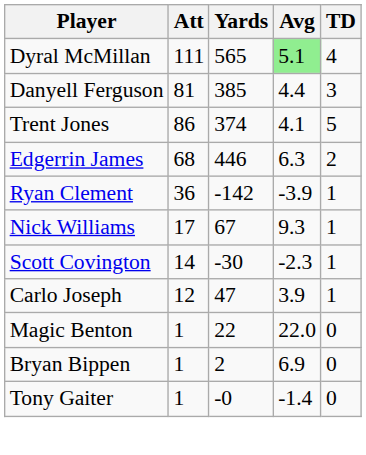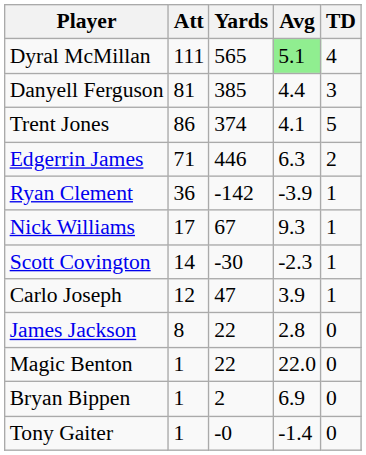 <table class="wikitable">
 <tr>
 <th>Player</th>
 <th>Att</th>
 <th>Yards</th>
 <th>Avg</th>
 <th>TD</th>
 </tr>
 <tr>
 <td>Dyral McMillan</td>
 <td>111</td>
 <td>565</td>
 <td style="background: lightgreen;">5.1</td>
 <td>4</td>
 </tr>
 <tr>
 <td>Danyell Ferguson</td>
 <td>81</td>
 <td>385</td>
 <td>4.4</td>
 <td>3</td>
 </tr>
 <tr>
 <td>Trent Jones</td>
 <td>86</td>
 <td>374</td>
 <td>4.1</td>
 <td>5</td>
 </tr>
 <tr>
 <td><a href='#'>Edgerrin James</a></td>
-<td>68</td>
+<td>71</td>
 <td>446</td>
 <td>6.3</td>
 <td>2</td>
 </tr>
 <tr>
 <td><a href='#'>Ryan Clement</a></td>
 <td>36</td>
 <td>-142</td>
 <td>-3.9</td>
 <td>1</td>
 </tr>
 <tr>
 <td><a href='#'>Nick Williams</a></td>
 <td>17</td>
 <td>67</td>
 <td>9.3</td>
 <td>1</td>
 </tr>
 <tr>
 <td><a href='#'>Scott Covington</a></td>
 <td>14</td>
 <td>-30</td>
 <td>-2.3</td>
 <td>1</td>
 </tr>
 <tr>
 <td>Carlo Joseph</td>
 <td>12</td>
 <td>47</td>
 <td>3.9</td>
 <td>1</td>
 </tr>
 <tr>
+<td><a href='#'>James Jackson</a></td>
+<td>8</td>
+<td>22</td>
+<td>2.8</td>
+<td>0</td>
+</tr>
+<tr>
 <td>Magic Benton</td>
 <td>1</td>
 <td>22</td>
 <td>22.0</td>
 <td>0</td>
 </tr>
 <tr>
 <td>Bryan Bippen</td>
 <td>1</td>
 <td>2</td>
 <td>6.9</td>
 <td>0</td>
 </tr>
 <tr>
 <td>Tony Gaiter</td>
 <td>1</td>
 <td>-0</td>
 <td>-1.4</td>
 <td>0</td>
 </tr>
 </table>
